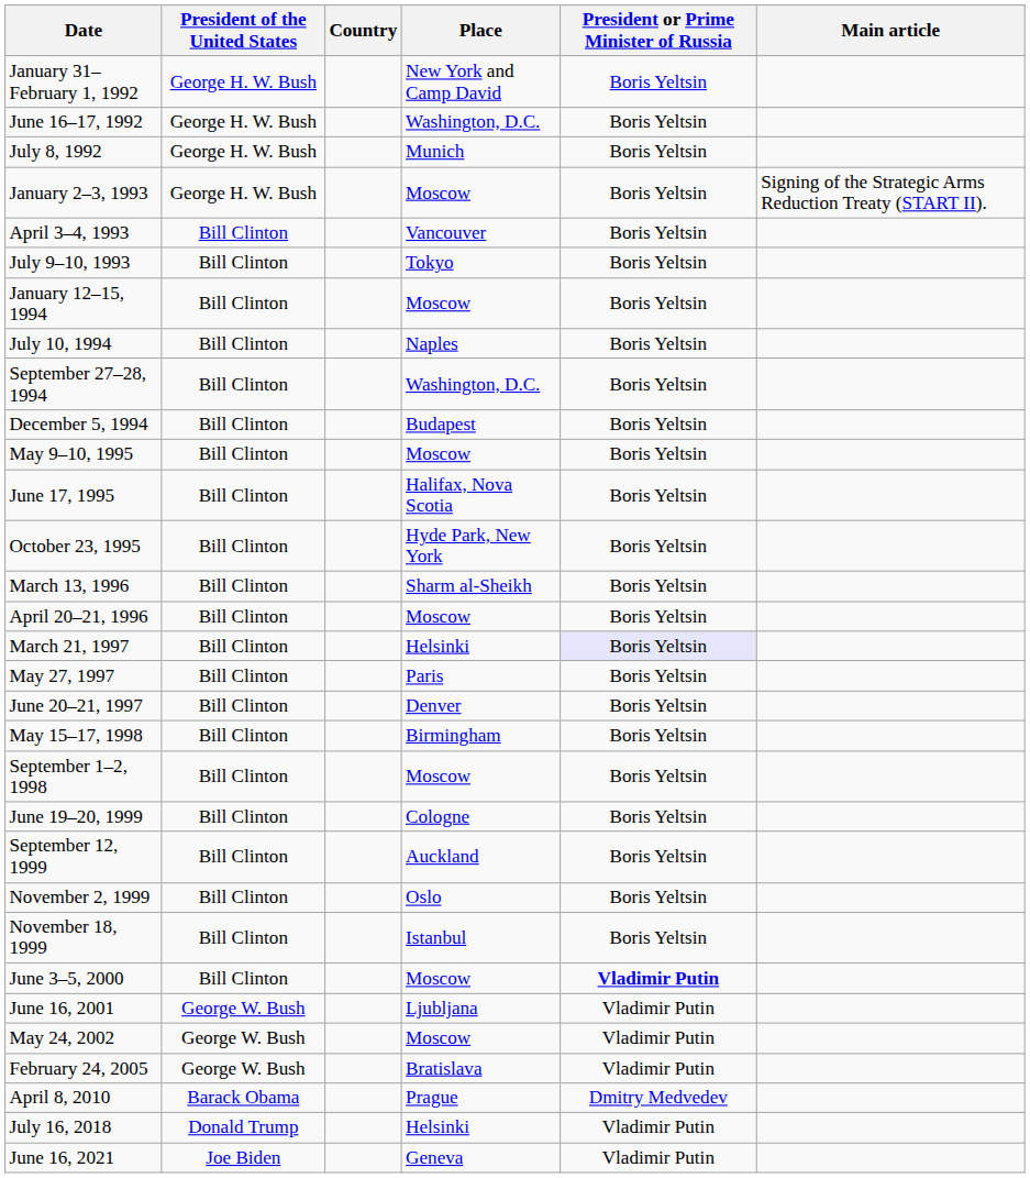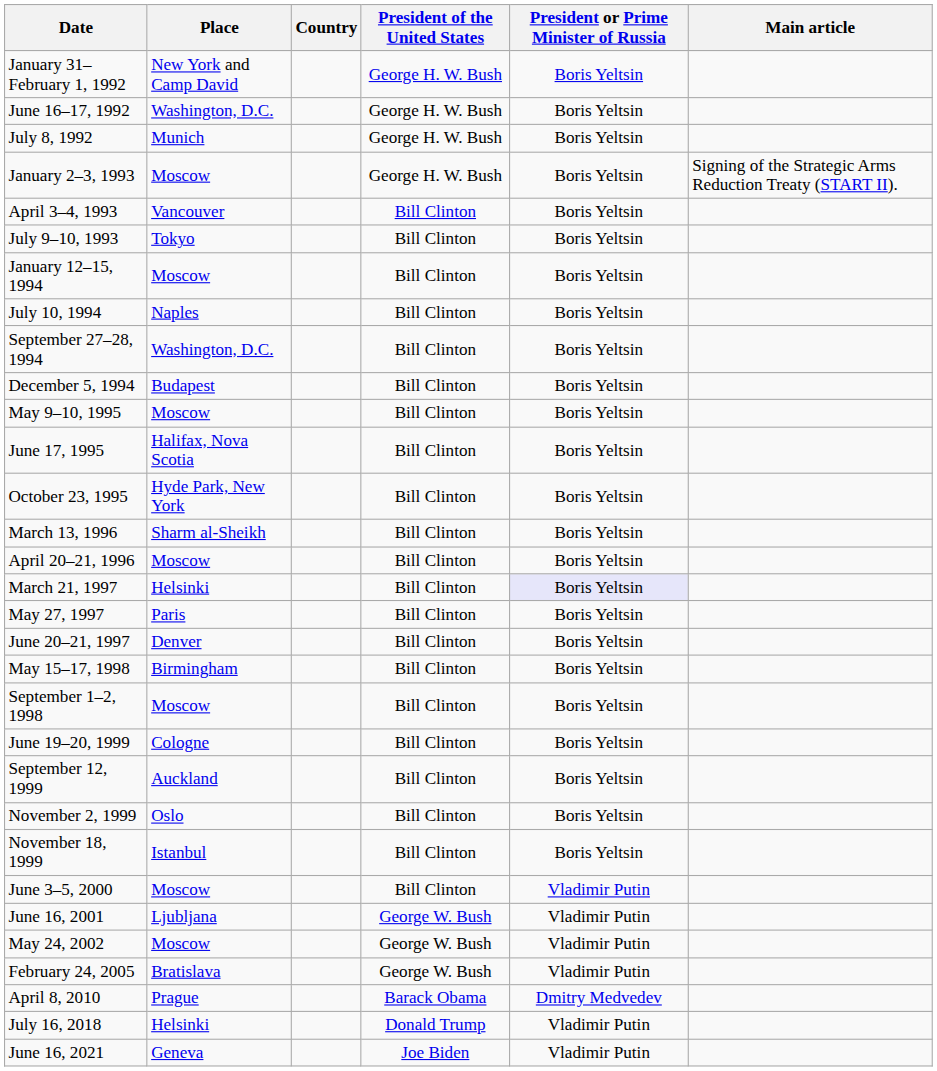 <table class="wikitable">
 <tr>
 <th>Date</th>
+<th>Place</th>
+<th>Country</th>
 <th><a href='#'>President of the United States</a></th>
-<th>Country</th>
-<th>Place</th>
 <th><a href='#'>President</a> or <a href='#'>Prime Minister of Russia</a></th>
 <th>Main article</th>
 </tr>
 <tr>
 <td>January 31–February 1, 1992</td>
+<td><a href='#'>New York</a> and <a href='#'>Camp David</a></td>
+<td></td>
 <td align="center"><a href='#'>George H. W. Bush</a></td>
-<td></td>
-<td><a href='#'>New York</a> and <a href='#'>Camp David</a></td>
 <td align="center"><a href='#'>Boris Yeltsin</a></td>
 <td></td>
 </tr>
 <tr>
 <td>June 16–17, 1992</td>
+<td><a href='#'>Washington, D.C.</a></td>
+<td></td>
 <td align="center">George H. W. Bush</td>
-<td></td>
-<td><a href='#'>Washington, D.C.</a></td>
 <td align="center">Boris Yeltsin</td>
 <td></td>
 </tr>
 <tr>
 <td>July 8, 1992</td>
+<td><a href='#'>Munich</a></td>
+<td></td>
 <td align="center">George H. W. Bush</td>
-<td></td>
-<td><a href='#'>Munich</a></td>
 <td align="center">Boris Yeltsin</td>
 <td></td>
 </tr>
 <tr>
 <td>January 2–3, 1993</td>
+<td><a href='#'>Moscow</a></td>
+<td></td>
 <td align="center">George H. W. Bush</td>
-<td></td>
-<td><a href='#'>Moscow</a></td>
 <td align="center">Boris Yeltsin</td>
 <td>Signing of the Strategic Arms Reduction Treaty (<a href='#'>START II</a>).</td>
 </tr>
 <tr>
 <td>April 3–4, 1993</td>
+<td><a href='#'>Vancouver</a></td>
+<td></td>
 <td align="center"><a href='#'>Bill Clinton</a></td>
-<td></td>
-<td><a href='#'>Vancouver</a></td>
 <td align="center">Boris Yeltsin</td>
 <td></td>
 </tr>
 <tr>
 <td>July 9–10, 1993</td>
+<td><a href='#'>Tokyo</a></td>
+<td></td>
 <td align="center">Bill Clinton</td>
-<td></td>
-<td><a href='#'>Tokyo</a></td>
 <td align="center">Boris Yeltsin</td>
 <td></td>
 </tr>
 <tr>
 <td>January 12–15, 1994</td>
+<td><a href='#'>Moscow</a></td>
+<td></td>
 <td align="center">Bill Clinton</td>
-<td></td>
-<td><a href='#'>Moscow</a></td>
 <td align="center">Boris Yeltsin</td>
 <td></td>
 </tr>
 <tr>
 <td>July 10, 1994</td>
+<td><a href='#'>Naples</a></td>
+<td></td>
 <td align="center">Bill Clinton</td>
-<td></td>
-<td><a href='#'>Naples</a></td>
 <td align="center">Boris Yeltsin</td>
 <td></td>
 </tr>
 <tr>
 <td>September 27–28, 1994</td>
+<td><a href='#'>Washington, D.C.</a></td>
+<td></td>
 <td align="center">Bill Clinton</td>
-<td></td>
-<td><a href='#'>Washington, D.C.</a></td>
 <td align="center">Boris Yeltsin</td>
 <td></td>
 </tr>
 <tr>
 <td>December 5, 1994</td>
+<td><a href='#'>Budapest</a></td>
+<td></td>
 <td align="center">Bill Clinton</td>
-<td></td>
-<td><a href='#'>Budapest</a></td>
 <td align="center">Boris Yeltsin</td>
 <td></td>
 </tr>
 <tr>
 <td>May 9–10, 1995</td>
+<td><a href='#'>Moscow</a></td>
+<td></td>
 <td align="center">Bill Clinton</td>
-<td></td>
-<td><a href='#'>Moscow</a></td>
 <td align="center">Boris Yeltsin</td>
 <td></td>
 </tr>
 <tr>
 <td>June 17, 1995</td>
+<td><a href='#'>Halifax, Nova Scotia</a></td>
+<td></td>
 <td align="center">Bill Clinton</td>
-<td></td>
-<td><a href='#'>Halifax, Nova Scotia</a></td>
 <td align="center">Boris Yeltsin</td>
 <td></td>
 </tr>
 <tr>
 <td>October 23, 1995</td>
+<td><a href='#'>Hyde Park, New York</a></td>
+<td></td>
 <td align="center">Bill Clinton</td>
-<td></td>
-<td><a href='#'>Hyde Park, New York</a></td>
 <td align="center">Boris Yeltsin</td>
 <td></td>
 </tr>
 <tr>
 <td>March 13, 1996</td>
+<td><a href='#'>Sharm al-Sheikh</a></td>
+<td></td>
 <td align="center">Bill Clinton</td>
-<td></td>
-<td><a href='#'>Sharm al-Sheikh</a></td>
 <td align="center">Boris Yeltsin</td>
 <td></td>
 </tr>
 <tr>
 <td>April 20–21, 1996</td>
+<td><a href='#'>Moscow</a></td>
+<td></td>
 <td align="center">Bill Clinton</td>
-<td></td>
-<td><a href='#'>Moscow</a></td>
 <td align="center">Boris Yeltsin</td>
 <td></td>
 </tr>
 <tr>
 <td>March 21, 1997</td>
+<td><a href='#'>Helsinki</a></td>
+<td></td>
 <td align="center">Bill Clinton</td>
-<td></td>
-<td><a href='#'>Helsinki</a></td>
 <td align="center" style="background: lavender;">Boris Yeltsin</td>
 <td></td>
 </tr>
 <tr>
 <td>May 27, 1997</td>
+<td><a href='#'>Paris</a></td>
+<td></td>
 <td align="center">Bill Clinton</td>
-<td></td>
-<td><a href='#'>Paris</a></td>
 <td align="center">Boris Yeltsin</td>
 <td></td>
 </tr>
 <tr>
 <td>June 20–21, 1997</td>
+<td><a href='#'>Denver</a></td>
+<td></td>
 <td align="center">Bill Clinton</td>
-<td></td>
-<td><a href='#'>Denver</a></td>
 <td align="center">Boris Yeltsin</td>
 <td></td>
 </tr>
 <tr>
 <td>May 15–17, 1998</td>
+<td><a href='#'>Birmingham</a></td>
+<td></td>
 <td align="center">Bill Clinton</td>
-<td></td>
-<td><a href='#'>Birmingham</a></td>
 <td align="center">Boris Yeltsin</td>
 <td></td>
 </tr>
 <tr>
 <td>September 1–2, 1998</td>
+<td><a href='#'>Moscow</a></td>
+<td></td>
 <td align="center">Bill Clinton</td>
-<td></td>
-<td><a href='#'>Moscow</a></td>
 <td align="center">Boris Yeltsin</td>
 <td></td>
 </tr>
 <tr>
 <td>June 19–20, 1999</td>
+<td><a href='#'>Cologne</a></td>
+<td></td>
 <td align="center">Bill Clinton</td>
-<td></td>
-<td><a href='#'>Cologne</a></td>
 <td align="center">Boris Yeltsin</td>
 <td></td>
 </tr>
 <tr>
 <td>September 12, 1999</td>
+<td><a href='#'>Auckland</a></td>
+<td></td>
 <td align="center">Bill Clinton</td>
-<td></td>
-<td><a href='#'>Auckland</a></td>
 <td align="center">Boris Yeltsin</td>
 <td></td>
 </tr>
 <tr>
 <td>November 2, 1999</td>
+<td><a href='#'>Oslo</a></td>
+<td></td>
 <td align="center">Bill Clinton</td>
-<td></td>
-<td><a href='#'>Oslo</a></td>
 <td align="center">Boris Yeltsin</td>
 <td></td>
 </tr>
 <tr>
 <td>November 18, 1999</td>
+<td><a href='#'>Istanbul</a></td>
+<td></td>
 <td align="center">Bill Clinton</td>
-<td></td>
-<td><a href='#'>Istanbul</a></td>
 <td align="center">Boris Yeltsin</td>
 <td></td>
 </tr>
 <tr>
 <td>June 3–5, 2000</td>
+<td><a href='#'>Moscow</a></td>
+<td></td>
 <td align="center">Bill Clinton</td>
-<td></td>
-<td><a href='#'>Moscow</a></td>
-<td align="center"><strong><a href='#'>Vladimir Putin</a></strong></td>
+<td align="center"><a href='#'>Vladimir Putin</a></td>
 <td></td>
 </tr>
 <tr>
 <td>June 16, 2001</td>
+<td><a href='#'>Ljubljana</a></td>
+<td></td>
 <td align="center"><a href='#'>George W. Bush</a></td>
-<td></td>
-<td><a href='#'>Ljubljana</a></td>
 <td align="center">Vladimir Putin</td>
 <td></td>
 </tr>
 <tr>
 <td>May 24, 2002</td>
+<td><a href='#'>Moscow</a></td>
+<td></td>
 <td align="center">George W. Bush</td>
-<td></td>
-<td><a href='#'>Moscow</a></td>
 <td align="center">Vladimir Putin</td>
 <td></td>
 </tr>
 <tr>
 <td>February 24, 2005</td>
+<td><a href='#'>Bratislava</a></td>
+<td></td>
 <td align="center">George W. Bush</td>
-<td></td>
-<td><a href='#'>Bratislava</a></td>
 <td align="center">Vladimir Putin</td>
 <td></td>
 </tr>
 <tr>
 <td>April 8, 2010</td>
+<td><a href='#'>Prague</a></td>
+<td></td>
 <td align="center"><a href='#'>Barack Obama</a></td>
-<td></td>
-<td><a href='#'>Prague</a></td>
 <td align="center"><a href='#'>Dmitry Medvedev</a></td>
 <td></td>
 </tr>
 <tr>
 <td>July 16, 2018</td>
+<td><a href='#'>Helsinki</a></td>
+<td></td>
 <td align="center"><a href='#'>Donald Trump</a></td>
-<td></td>
-<td><a href='#'>Helsinki</a></td>
 <td align="center">Vladimir Putin</td>
 <td></td>
 </tr>
 <tr>
 <td>June 16, 2021</td>
+<td><a href='#'>Geneva</a></td>
+<td></td>
 <td align="center"><a href='#'>Joe Biden</a></td>
-<td></td>
-<td><a href='#'>Geneva</a></td>
 <td align="center">Vladimir Putin</td>
 <td></td>
 </tr>
 </table>
